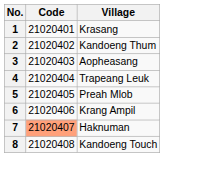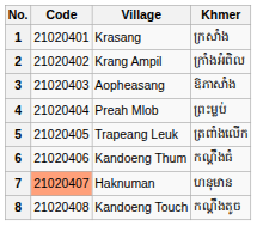 <table class="wikitable sortable mw-collapsible">
 <tr>
 <th>No.</th>
 <th>Code</th>
 <th>Village</th>
+<th>Khmer</th>
 </tr>
 <tr>
 <th>1</th>
 <td>21020401</td>
 <td>Krasang</td>
+<td>ក្រសាំង</td>
 </tr>
 <tr>
 <th>2</th>
 <td>21020402</td>
-<td>Kandoeng Thum</td>
+<td>Krang Ampil</td>
+<td>ក្រាំងអំពិល</td>
 </tr>
 <tr>
 <th>3</th>
 <td>21020403</td>
 <td>Aopheasang</td>
+<td>ឱភាសាំង</td>
 </tr>
 <tr>
 <th>4</th>
 <td>21020404</td>
-<td>Trapeang Leuk</td>
+<td>Preah Mlob</td>
+<td>ព្រះម្លប់</td>
 </tr>
 <tr>
 <th>5</th>
 <td>21020405</td>
-<td>Preah Mlob</td>
+<td>Trapeang Leuk</td>
+<td>ត្រពាំងលើក</td>
 </tr>
 <tr>
 <th>6</th>
 <td>21020406</td>
-<td>Krang Ampil</td>
+<td>Kandoeng Thum</td>
+<td>កណ្ដឹងធំ</td>
 </tr>
 <tr>
 <th>7</th>
 <td style="background: lightsalmon;">21020407</td>
 <td>Haknuman</td>
+<td>ហនុមាន</td>
 </tr>
 <tr>
 <th>8</th>
 <td>21020408</td>
 <td>Kandoeng Touch</td>
+<td>កណ្ដឹងតូច</td>
 </tr>
 </table>
